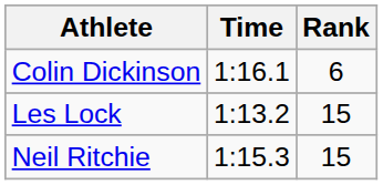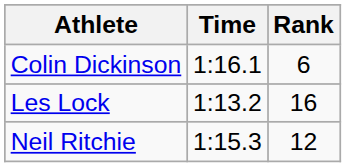 <table class="wikitable" style="font-size:90%;">
 <tr>
 <th>Athlete</th>
 <th>Time</th>
 <th>Rank</th>
 </tr>
 <tr align=center>
 <td align=left><a href='#'>Colin Dickinson</a></td>
 <td>1:16.1</td>
 <td>6</td>
 </tr>
 <tr align=center>
 <td align=left><a href='#'>Les Lock</a></td>
 <td>1:13.2</td>
-<td>15</td>
+<td>16</td>
 </tr>
 <tr align=center>
 <td align=left><a href='#'>Neil Ritchie</a></td>
 <td>1:15.3</td>
-<td>15</td>
+<td>12</td>
 </tr>
 </table>
